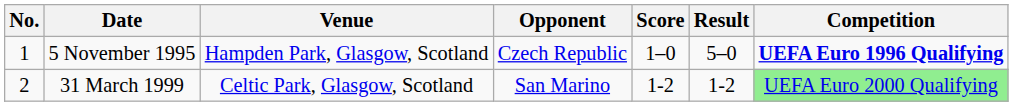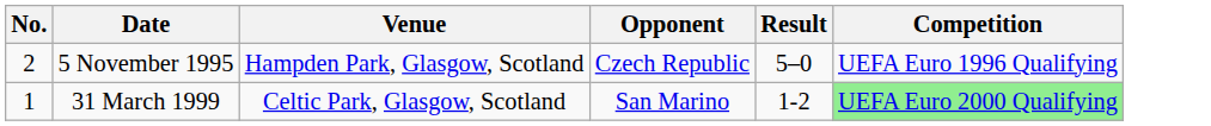 <table class="wikitable sortable" style="text-align:center">
 <tr>
 <th>No.</th>
 <th>Date</th>
 <th>Venue</th>
 <th>Opponent</th>
-<th>Score</th>
 <th>Result</th>
 <th>Competition</th>
 </tr>
 <tr>
-<td>1</td>
+<td>2</td>
 <td>5 November 1995</td>
 <td><a href='#'>Hampden Park</a>, <a href='#'>Glasgow</a>, Scotland</td>
 <td><a href='#'>Czech Republic</a></td>
-<td>1–0</td>
 <td>5–0</td>
-<td><strong><a href='#'>UEFA Euro 1996 Qualifying</a></strong></td>
+<td><a href='#'>UEFA Euro 1996 Qualifying</a></td>
 </tr>
 <tr>
-<td>2</td>
+<td>1</td>
 <td>31 March 1999</td>
 <td><a href='#'>Celtic Park</a>, <a href='#'>Glasgow</a>, Scotland</td>
 <td><a href='#'>San Marino</a></td>
 <td>1-2</td>
-<td>1-2</td>
 <td style="background: lightgreen;"><a href='#'>UEFA Euro 2000 Qualifying</a></td>
 </tr>
 </table>
